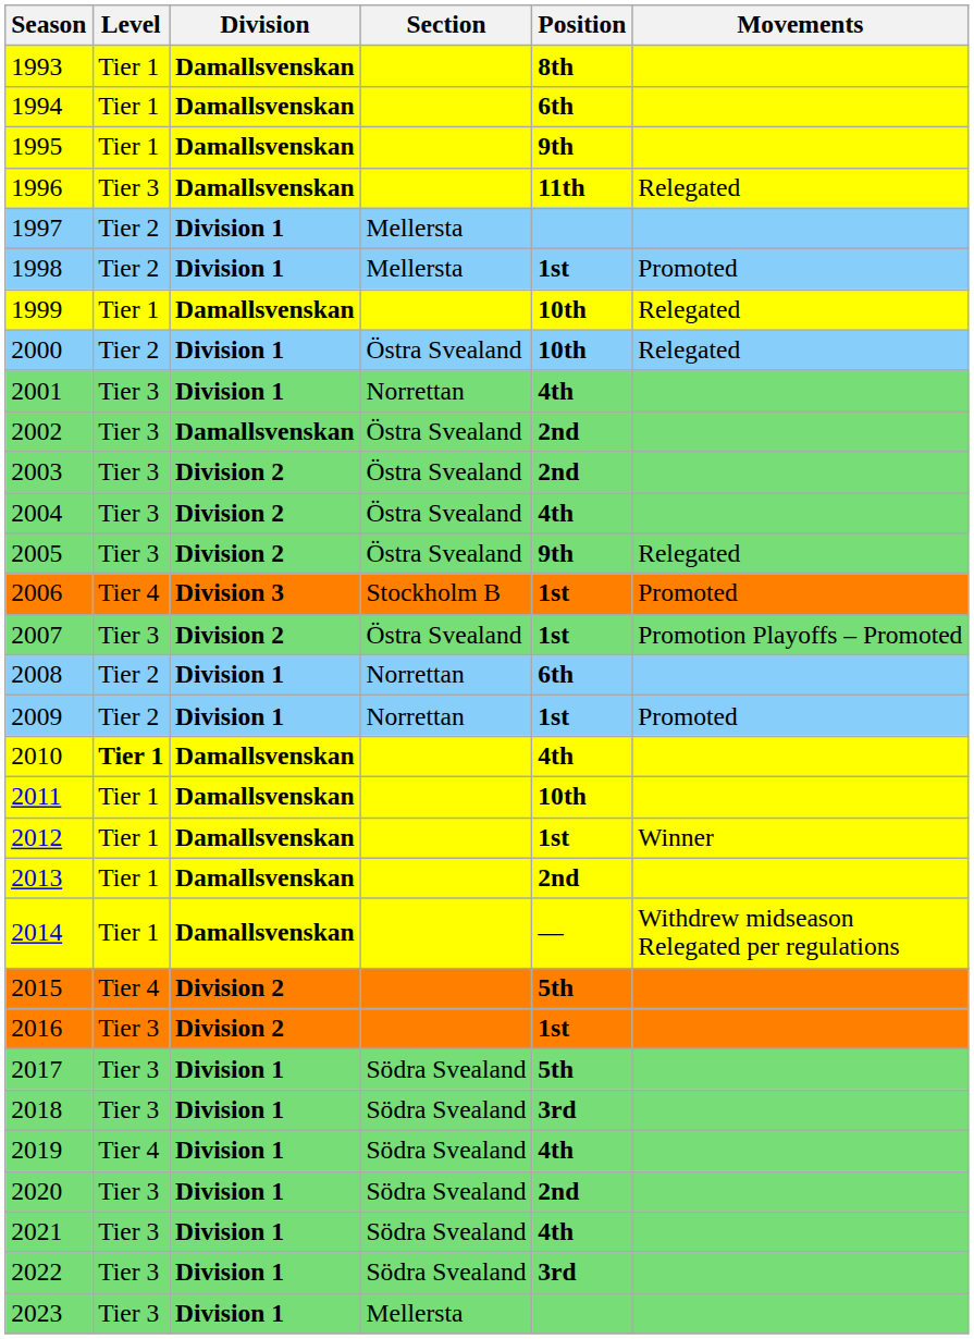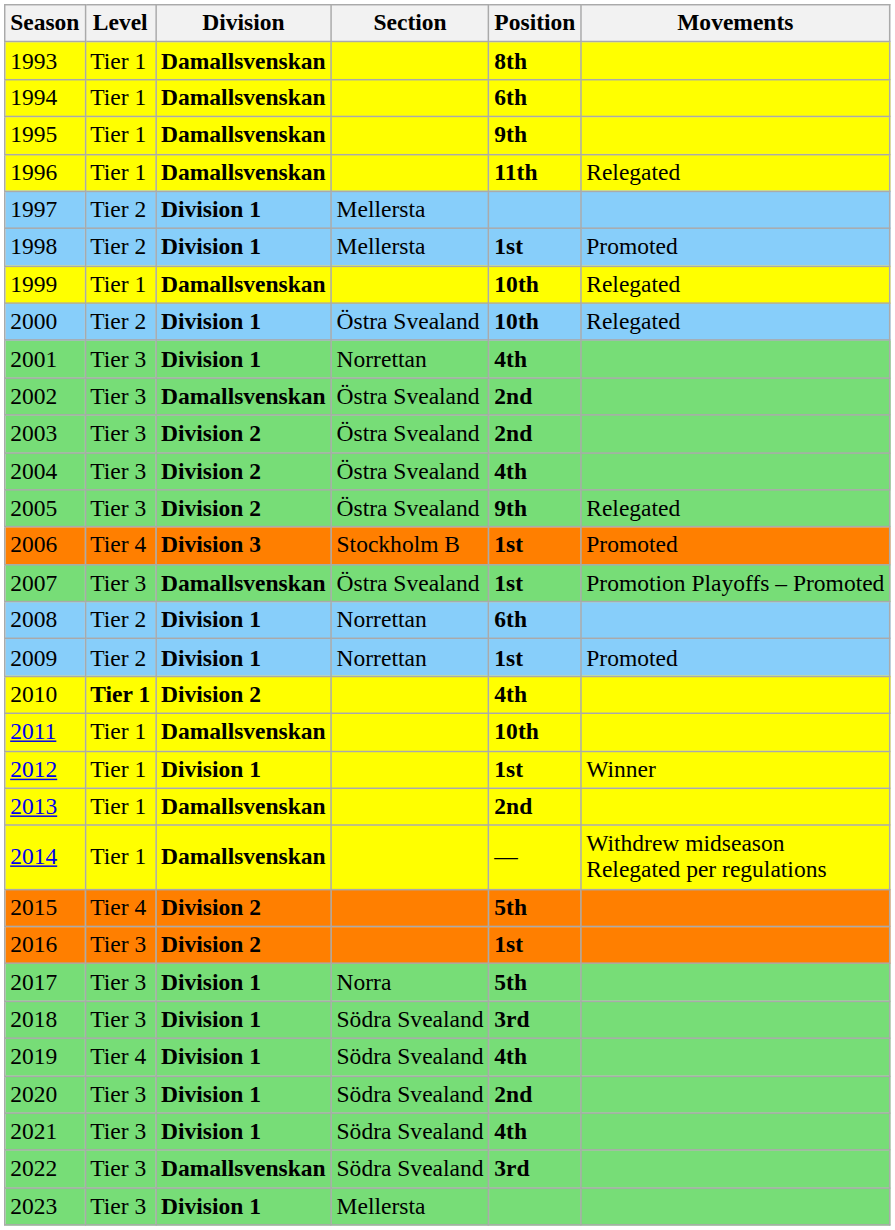 <table class="wikitable">
 <tr style="background:#f0f6fa;">
 <th><strong>Season</strong></th>
 <th><strong>Level</strong></th>
 <th><strong>Division</strong></th>
 <th><strong>Section</strong></th>
 <th><strong>Position</strong></th>
 <th><strong>Movements</strong></th>
 </tr>
 <tr style="background:#ff0;">
 <td>1993</td>
 <td>Tier 1</td>
 <td><strong>  Damallsvenskan </strong></td>
 <td style="background:#ff0;"></td>
 <td><strong>8th</strong></td>
 <td></td>
 </tr>
 <tr style="background:#ff0;">
 <td>1994</td>
 <td>Tier 1</td>
 <td><strong>  Damallsvenskan </strong></td>
 <td style="background:#ff0;"></td>
 <td><strong>6th</strong></td>
 <td></td>
 </tr>
 <tr style="background:#ff0;">
 <td>1995</td>
 <td>Tier 1</td>
 <td><strong>  Damallsvenskan </strong></td>
 <td style="background:#ff0;"></td>
 <td><strong>9th</strong></td>
 <td></td>
 </tr>
 <tr style="background:#ff0;">
 <td>1996</td>
-<td>Tier 3</td>
+<td>Tier 1</td>
 <td><strong>  Damallsvenskan </strong></td>
 <td style="background:#ff0;"></td>
 <td><strong>11th</strong></td>
 <td>Relegated</td>
 </tr>
 <tr style="background:#87CEFA;">
 <td>1997</td>
 <td>Tier 2</td>
 <td><strong>Division 1</strong></td>
 <td>Mellersta</td>
 <td style="background:#87CEFA;"></td>
 <td></td>
 </tr>
 <tr style="background:#87CEFA;">
 <td>1998</td>
 <td>Tier 2</td>
 <td><strong>Division 1</strong></td>
 <td>Mellersta</td>
 <td><strong>1st</strong></td>
 <td>Promoted</td>
 </tr>
 <tr style="background:#ff0;">
 <td>1999</td>
 <td>Tier 1</td>
 <td><strong>  Damallsvenskan </strong></td>
 <td style="background:#ff0;"></td>
 <td><strong>10th</strong></td>
 <td>Relegated</td>
 </tr>
 <tr style="background:#87CEFA;">
 <td>2000</td>
 <td>Tier 2</td>
 <td><strong>Division 1</strong></td>
 <td>Östra Svealand</td>
 <td><strong>10th</strong></td>
 <td>Relegated</td>
 </tr>
 <tr style="background:#7d7;">
 <td>2001</td>
 <td>Tier 3</td>
 <td><strong>Division 1</strong></td>
 <td>Norrettan</td>
 <td><strong>4th</strong></td>
 <td style="background:#7d7;"></td>
 </tr>
 <tr style="background:#7d7;">
 <td>2002</td>
 <td>Tier 3</td>
 <td><strong>  Damallsvenskan </strong></td>
 <td>Östra Svealand</td>
 <td><strong>2nd</strong></td>
 <td style="background:#7d7;"></td>
 </tr>
 <tr style="background:#7d7;">
 <td>2003</td>
 <td>Tier 3</td>
 <td><strong>Division 2</strong></td>
 <td>Östra Svealand</td>
 <td><strong>2nd</strong></td>
 <td style="background:#7d7;"></td>
 </tr>
 <tr style="background:#7d7;">
 <td>2004</td>
 <td>Tier 3</td>
 <td><strong>Division 2</strong></td>
 <td>Östra Svealand</td>
 <td><strong>4th</strong></td>
 <td style="background:#7d7;"></td>
 </tr>
 <tr style="background:#7d7;">
 <td>2005</td>
 <td>Tier 3</td>
 <td><strong>Division 2</strong></td>
 <td>Östra Svealand</td>
 <td><strong>9th</strong></td>
 <td>Relegated</td>
 </tr>
 <tr style="background:#FF7F00;">
 <td>2006</td>
 <td>Tier 4</td>
 <td><strong>Division 3</strong></td>
 <td>Stockholm B</td>
 <td><strong>1st</strong></td>
 <td>Promoted</td>
 </tr>
 <tr style="background:#7d7;">
 <td>2007</td>
 <td>Tier 3</td>
-<td><strong>Division 2</strong></td>
+<td><strong>  Damallsvenskan </strong></td>
 <td>Östra Svealand</td>
 <td><strong>1st</strong></td>
 <td>Promotion Playoffs – Promoted</td>
 </tr>
 <tr style="background:#87CEFA;">
 <td>2008</td>
 <td>Tier 2</td>
 <td><strong>Division 1</strong></td>
 <td>Norrettan</td>
 <td><strong>6th</strong></td>
 <td></td>
 </tr>
 <tr style="background:#87CEFA;">
 <td>2009</td>
 <td>Tier 2</td>
 <td><strong>Division 1</strong></td>
 <td>Norrettan</td>
 <td><strong>1st</strong></td>
 <td>Promoted</td>
 </tr>
 <tr style="background:#ff0;">
 <td>2010</td>
 <td><strong>Tier 1</strong></td>
-<td><strong>  Damallsvenskan </strong></td>
+<td><strong>Division 2</strong></td>
 <td style="background:#ff0;"></td>
 <td><strong>4th</strong></td>
 <td style="background:#ff0;"></td>
 </tr>
 <tr style="background:#ff0;">
 <td><a href='#'>2011</a></td>
 <td>Tier 1</td>
 <td><strong>  Damallsvenskan </strong></td>
 <td style="background:#ff0;"></td>
 <td><strong>10th</strong></td>
 <td></td>
 </tr>
 <tr style="background:#ff0;">
 <td><a href='#'>2012</a></td>
 <td>Tier 1</td>
-<td><strong>  Damallsvenskan </strong></td>
+<td><strong>Division 1</strong></td>
 <td style="background:#ff0;"></td>
 <td><strong>1st</strong></td>
 <td>Winner</td>
 </tr>
 <tr style="background:#ff0;">
 <td><a href='#'>2013</a></td>
 <td>Tier 1</td>
 <td><strong>  Damallsvenskan </strong></td>
 <td style="background:#ff0;"></td>
 <td><strong>2nd</strong></td>
 <td></td>
 </tr>
 <tr style="background:#ff0;">
 <td><a href='#'>2014</a></td>
 <td>Tier 1</td>
 <td><strong>  Damallsvenskan </strong></td>
 <td style="background:#ff0;"></td>
 <td>—</td>
 <td>Withdrew midseason <br> Relegated per regulations</td>
 </tr>
 <tr style="background:#FF7F00;">
 <td>2015</td>
 <td>Tier 4</td>
 <td><strong>Division 2</strong></td>
 <td></td>
 <td><strong>5th</strong></td>
 <td></td>
 </tr>
 <tr style="background:#FF7F00;">
 <td>2016</td>
 <td>Tier 3</td>
 <td><strong>Division 2</strong></td>
 <td></td>
 <td><strong>1st</strong></td>
 <td></td>
 </tr>
 <tr style="background:#7d7;">
 <td>2017</td>
 <td>Tier 3</td>
 <td><strong>Division 1</strong></td>
-<td>Södra Svealand</td>
+<td>Norra</td>
 <td><strong>5th</strong></td>
 <td></td>
 </tr>
 <tr style="background:#7d7;">
 <td>2018</td>
 <td>Tier 3</td>
 <td><strong>Division 1</strong></td>
 <td>Södra Svealand</td>
 <td><strong>3rd</strong></td>
 <td></td>
 </tr>
 <tr style="background:#7d7;">
 <td>2019</td>
 <td>Tier 4</td>
 <td><strong>Division 1</strong></td>
 <td>Södra Svealand</td>
 <td><strong>4th</strong></td>
 <td></td>
 </tr>
 <tr style="background:#7d7;">
 <td>2020</td>
 <td>Tier 3</td>
 <td><strong>Division 1</strong></td>
 <td>Södra Svealand</td>
 <td><strong>2nd</strong></td>
 <td></td>
 </tr>
 <tr style="background:#7d7;">
 <td>2021</td>
 <td>Tier 3</td>
 <td><strong>Division 1</strong></td>
 <td>Södra Svealand</td>
 <td><strong>4th</strong></td>
 <td></td>
 </tr>
 <tr style="background:#7d7;">
 <td>2022</td>
 <td>Tier 3</td>
-<td><strong>Division 1</strong></td>
+<td><strong>  Damallsvenskan </strong></td>
 <td>Södra Svealand</td>
 <td><strong>3rd</strong></td>
 <td></td>
 </tr>
 <tr style="background:#7d7;">
 <td>2023</td>
 <td>Tier 3</td>
 <td><strong>Division 1</strong></td>
 <td>Mellersta</td>
 <td></td>
 <td></td>
 </tr>
 </table>
